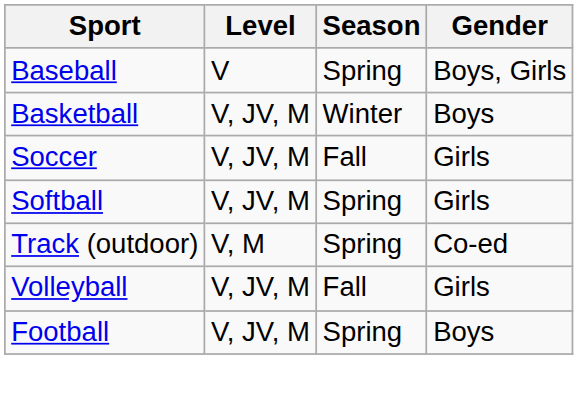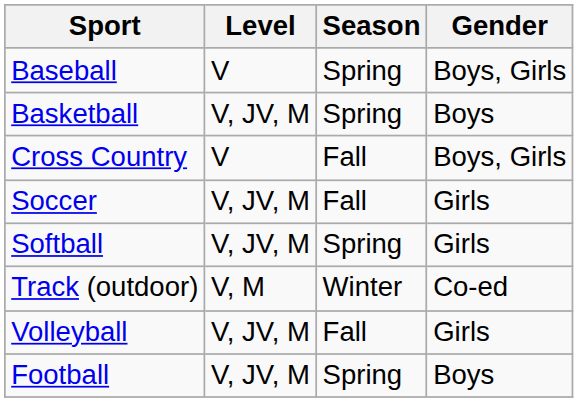 <table class="wikitable" style="text-align:left">
 <tr>
 <th>Sport</th>
 <th>Level</th>
 <th>Season</th>
 <th>Gender</th>
 </tr>
 <tr>
 <td><a href='#'>Baseball</a></td>
 <td>V</td>
 <td>Spring</td>
 <td>Boys, Girls</td>
 </tr>
 <tr>
 <td><a href='#'>Basketball</a></td>
 <td>V, JV, M</td>
-<td>Winter</td>
+<td>Spring</td>
 <td>Boys</td>
+</tr>
+<tr>
+<td><a href='#'>Cross Country</a></td>
+<td>V</td>
+<td>Fall</td>
+<td>Boys, Girls</td>
 </tr>
 <tr>
 <td><a href='#'>Soccer</a></td>
 <td>V, JV, M</td>
 <td>Fall</td>
 <td>Girls</td>
 </tr>
 <tr>
 <td><a href='#'>Softball</a></td>
 <td>V, JV, M</td>
 <td>Spring</td>
 <td>Girls</td>
 </tr>
 <tr>
 <td><a href='#'>Track</a> (outdoor)</td>
 <td>V, M</td>
-<td>Spring</td>
+<td>Winter</td>
 <td>Co-ed</td>
 </tr>
 <tr>
 <td><a href='#'>Volleyball</a></td>
 <td>V, JV, M</td>
 <td>Fall</td>
 <td>Girls</td>
 </tr>
 <tr>
 <td><a href='#'>Football</a></td>
 <td>V, JV, M</td>
 <td>Spring</td>
 <td>Boys</td>
 </tr>
 </table>
